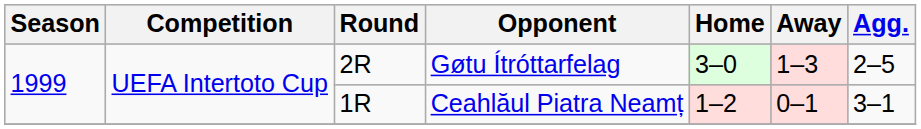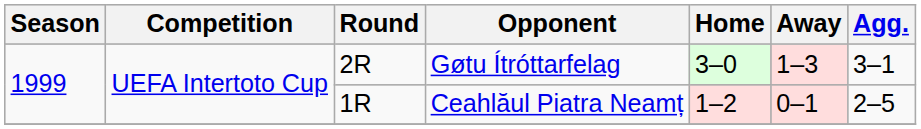 <table class="wikitable">
 <tr>
 <th>Season</th>
 <th>Competition</th>
 <th>Round</th>
 <th>Opponent</th>
 <th>Home</th>
 <th>Away</th>
 <th><a href='#'>Agg.</a></th>
 </tr>
 <tr>
 <td rowspan=2><a href='#'>1999</a></td>
 <td rowspan=2><a href='#'>UEFA Intertoto Cup</a></td>
 <td>2R</td>
 <td> <a href='#'>Gøtu Ítróttarfelag</a></td>
 <td bgcolor="#ddffdd">3–0</td>
 <td bgcolor="#ffdddd">1–3</td>
-<td>2–5</td>
+<td>3–1</td>
 </tr>
 <tr>
 <td>1R</td>
 <td> <a href='#'>Ceahlăul Piatra Neamț</a></td>
 <td bgcolor="#ffdddd">1–2</td>
 <td bgcolor="#ffdddd">0–1</td>
-<td>3–1</td>
+<td>2–5</td>
 </tr>
 <tr>
 </tr>
 </table>
